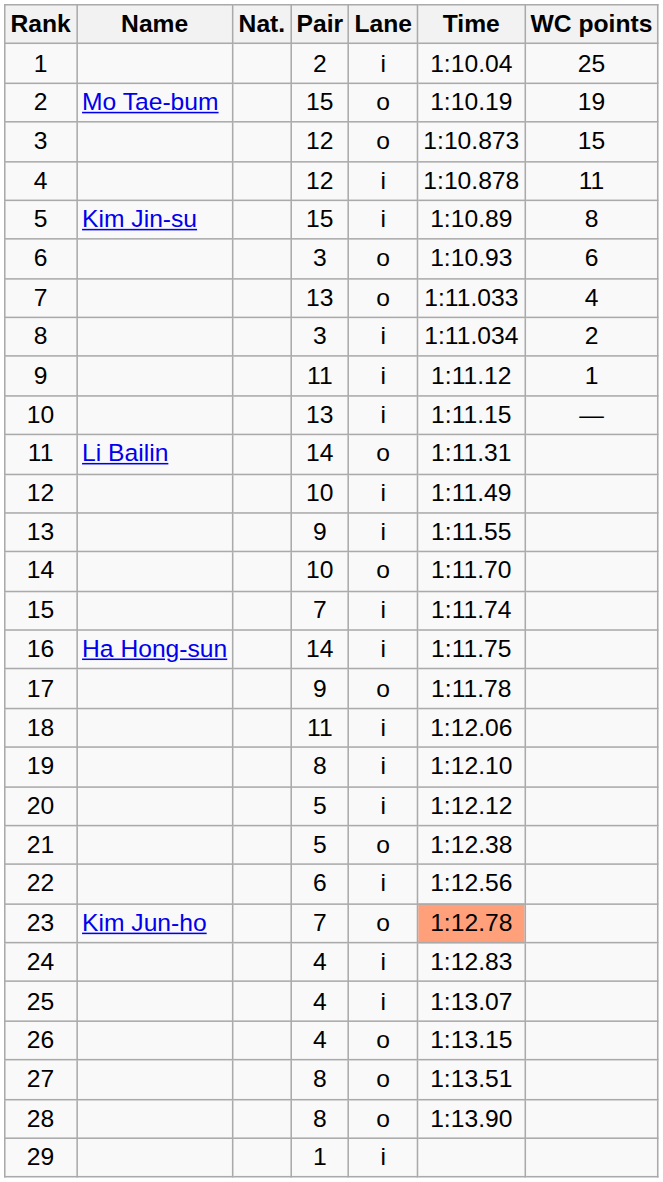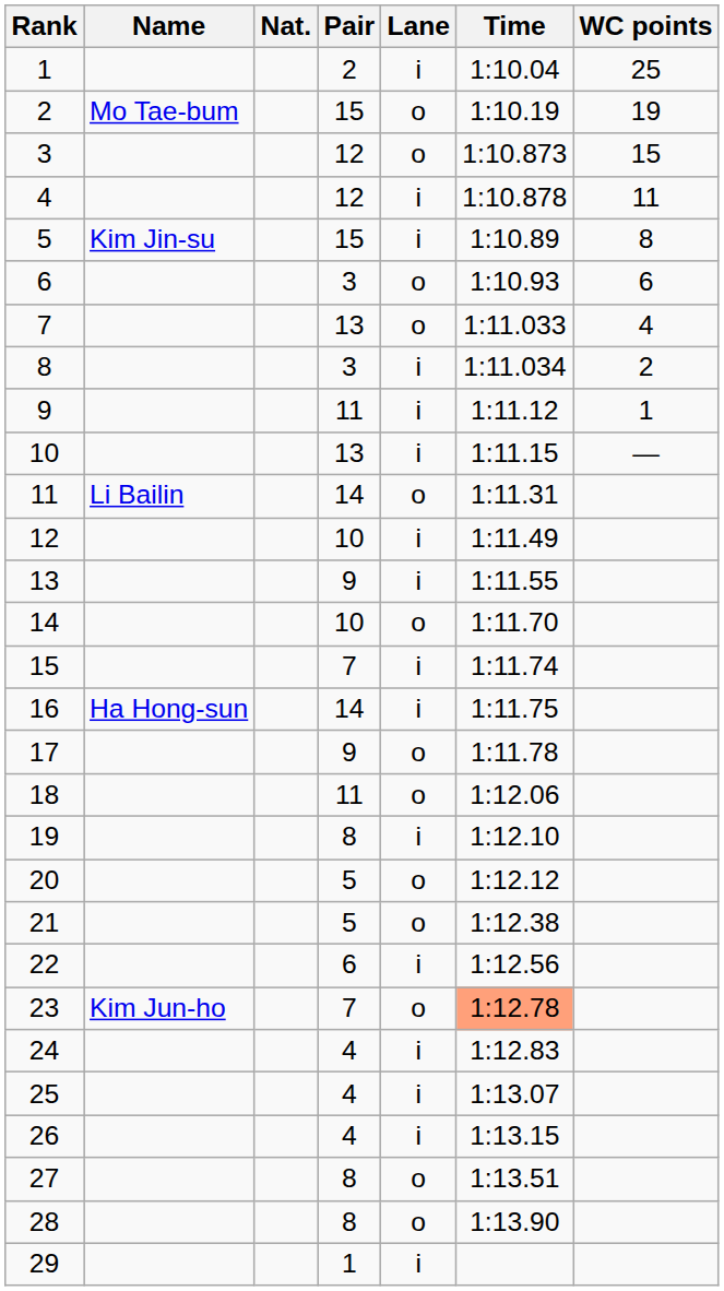 <table class="wikitable sortable" style="text-align:center">
 <tr>
 <th>Rank</th>
 <th>Name</th>
 <th>Nat.</th>
 <th>Pair</th>
 <th>Lane</th>
 <th>Time</th>
 <th>WC points</th>
 </tr>
 <tr>
 <td>1</td>
 <td align=left></td>
 <td></td>
 <td>2</td>
 <td>i</td>
 <td>1:10.04</td>
 <td>25</td>
 </tr>
 <tr>
 <td>2</td>
 <td align=left><a href='#'>Mo Tae-bum</a></td>
 <td></td>
 <td>15</td>
 <td>o</td>
 <td>1:10.19</td>
 <td>19</td>
 </tr>
 <tr>
 <td>3</td>
 <td align=left></td>
 <td></td>
 <td>12</td>
 <td>o</td>
 <td>1:10.873</td>
 <td>15</td>
 </tr>
 <tr>
 <td>4</td>
 <td align=left></td>
 <td></td>
 <td>12</td>
 <td>i</td>
 <td>1:10.878</td>
 <td>11</td>
 </tr>
 <tr>
 <td>5</td>
 <td align=left><a href='#'>Kim Jin-su</a></td>
 <td></td>
 <td>15</td>
 <td>i</td>
 <td>1:10.89</td>
 <td>8</td>
 </tr>
 <tr>
 <td>6</td>
 <td align=left></td>
 <td></td>
 <td>3</td>
 <td>o</td>
 <td>1:10.93</td>
 <td>6</td>
 </tr>
 <tr>
 <td>7</td>
 <td align=left></td>
 <td></td>
 <td>13</td>
 <td>o</td>
 <td>1:11.033</td>
 <td>4</td>
 </tr>
 <tr>
 <td>8</td>
 <td align=left></td>
 <td></td>
 <td>3</td>
 <td>i</td>
 <td>1:11.034</td>
 <td>2</td>
 </tr>
 <tr>
 <td>9</td>
 <td align=left></td>
 <td></td>
 <td>11</td>
 <td>i</td>
 <td>1:11.12</td>
 <td>1</td>
 </tr>
 <tr>
 <td>10</td>
 <td align=left></td>
 <td></td>
 <td>13</td>
 <td>i</td>
 <td>1:11.15</td>
 <td>—</td>
 </tr>
 <tr>
 <td>11</td>
 <td align=left><a href='#'>Li Bailin</a></td>
 <td></td>
 <td>14</td>
 <td>o</td>
 <td>1:11.31</td>
 <td></td>
 </tr>
 <tr>
 <td>12</td>
 <td align=left></td>
 <td></td>
 <td>10</td>
 <td>i</td>
 <td>1:11.49</td>
 <td></td>
 </tr>
 <tr>
 <td>13</td>
 <td align=left></td>
 <td></td>
 <td>9</td>
 <td>i</td>
 <td>1:11.55</td>
 <td></td>
 </tr>
 <tr>
 <td>14</td>
 <td align=left></td>
 <td></td>
 <td>10</td>
 <td>o</td>
 <td>1:11.70</td>
 <td></td>
 </tr>
 <tr>
 <td>15</td>
 <td align=left></td>
 <td></td>
 <td>7</td>
 <td>i</td>
 <td>1:11.74</td>
 <td></td>
 </tr>
 <tr>
 <td>16</td>
 <td align=left><a href='#'>Ha Hong-sun</a></td>
 <td></td>
 <td>14</td>
 <td>i</td>
 <td>1:11.75</td>
 <td></td>
 </tr>
 <tr>
 <td>17</td>
 <td align=left></td>
 <td></td>
 <td>9</td>
 <td>o</td>
 <td>1:11.78</td>
 <td></td>
 </tr>
 <tr>
 <td>18</td>
 <td align=left></td>
 <td></td>
 <td>11</td>
-<td>i</td>
+<td>o</td>
 <td>1:12.06</td>
 <td></td>
 </tr>
 <tr>
 <td>19</td>
 <td align=left></td>
 <td></td>
 <td>8</td>
 <td>i</td>
 <td>1:12.10</td>
 <td></td>
 </tr>
 <tr>
 <td>20</td>
 <td align=left></td>
 <td></td>
 <td>5</td>
-<td>i</td>
+<td>o</td>
 <td>1:12.12</td>
 <td></td>
 </tr>
 <tr>
 <td>21</td>
 <td align=left></td>
 <td></td>
 <td>5</td>
 <td>o</td>
 <td>1:12.38</td>
 <td></td>
 </tr>
 <tr>
 <td>22</td>
 <td align=left></td>
 <td></td>
 <td>6</td>
 <td>i</td>
 <td>1:12.56</td>
 <td></td>
 </tr>
 <tr>
 <td>23</td>
 <td align=left><a href='#'>Kim Jun-ho</a></td>
 <td></td>
 <td>7</td>
 <td>o</td>
 <td style="background: lightsalmon;">1:12.78</td>
 <td></td>
 </tr>
 <tr>
 <td>24</td>
 <td align=left></td>
 <td></td>
 <td>4</td>
 <td>i</td>
 <td>1:12.83</td>
 <td></td>
 </tr>
 <tr>
 <td>25</td>
 <td align=left></td>
 <td></td>
 <td>4</td>
 <td>i</td>
 <td>1:13.07</td>
 <td></td>
 </tr>
 <tr>
 <td>26</td>
 <td align=left></td>
 <td></td>
 <td>4</td>
-<td>o</td>
+<td>i</td>
 <td>1:13.15</td>
 <td></td>
 </tr>
 <tr>
 <td>27</td>
 <td align=left></td>
 <td></td>
 <td>8</td>
 <td>o</td>
 <td>1:13.51</td>
 <td></td>
 </tr>
 <tr>
 <td>28</td>
 <td align=left></td>
 <td></td>
 <td>8</td>
 <td>o</td>
 <td>1:13.90</td>
 <td></td>
 </tr>
 <tr>
 <td>29</td>
 <td align=left></td>
 <td></td>
 <td>1</td>
 <td>i</td>
 <td></td>
 <td></td>
 </tr>
 </table>
